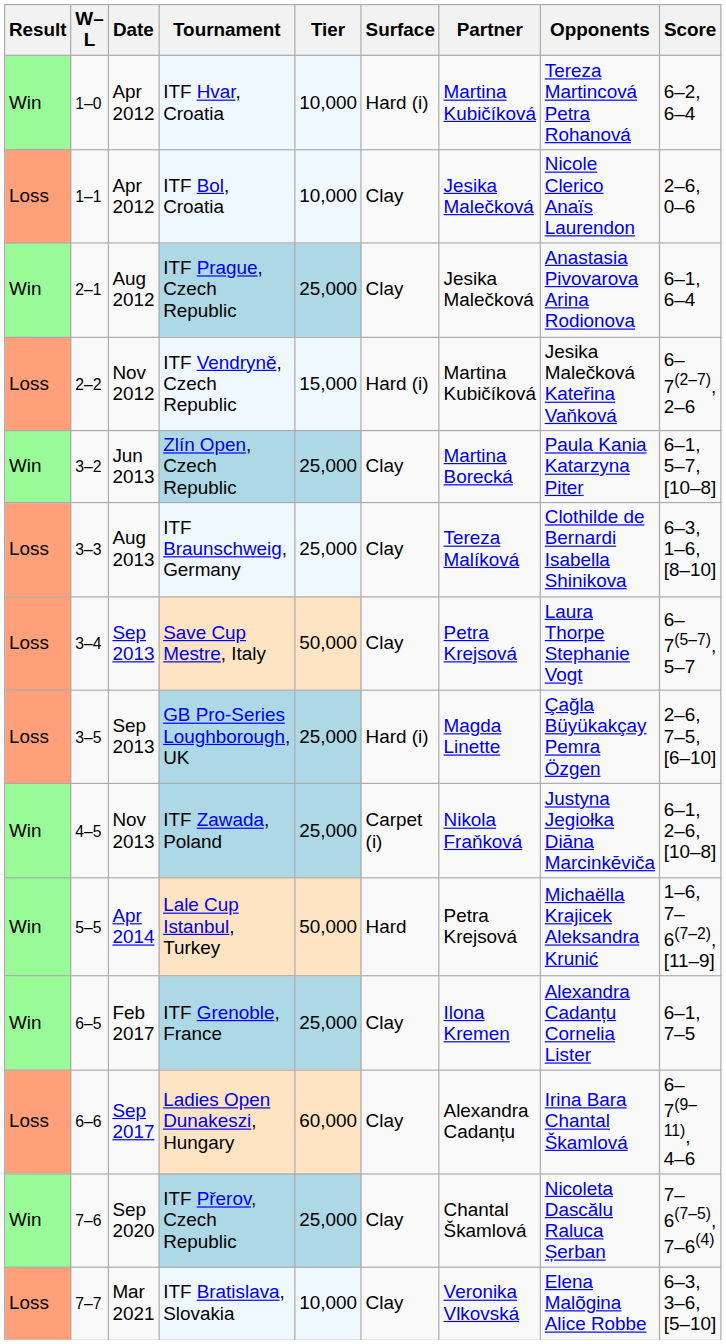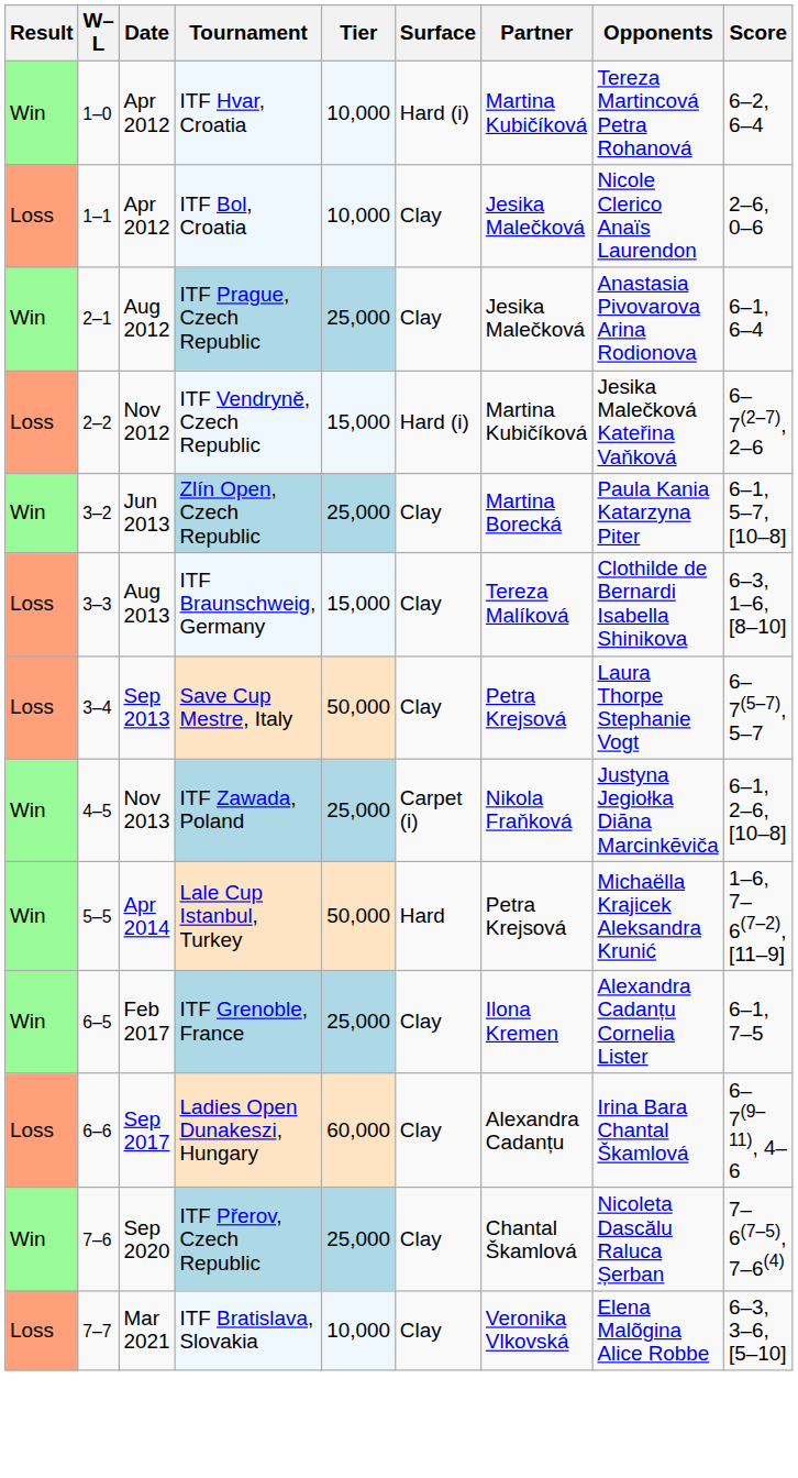 <table class="sortable wikitable">
 <tr>
 <th>Result</th>
 <th class="unsortable">W–L</th>
 <th>Date</th>
 <th>Tournament</th>
 <th>Tier</th>
 <th>Surface</th>
 <th>Partner</th>
 <th>Opponents</th>
 <th class="unsortable">Score</th>
 </tr>
 <tr>
 <td style="background:#98fb98;">Win</td>
 <td><small>1–0</small></td>
 <td>Apr 2012</td>
 <td style="background:#f0f8ff;">ITF <a href='#'>Hvar</a>, Croatia</td>
 <td style="background:#f0f8ff;">10,000</td>
 <td>Hard (i)</td>
 <td> <a href='#'>Martina Kubičíková</a></td>
 <td> <a href='#'>Tereza Martincová</a> <br>  <a href='#'>Petra Rohanová</a></td>
 <td>6–2, 6–4</td>
 </tr>
 <tr>
 <td style="background:#ffa07a;">Loss</td>
 <td><small>1–1</small></td>
 <td>Apr 2012</td>
 <td style="background:#f0f8ff;">ITF <a href='#'>Bol</a>, Croatia</td>
 <td style="background:#f0f8ff;">10,000</td>
 <td>Clay</td>
 <td> <a href='#'>Jesika Malečková</a></td>
 <td> <a href='#'>Nicole Clerico</a> <br>  <a href='#'>Anaïs Laurendon</a></td>
 <td>2–6, 0–6</td>
 </tr>
 <tr>
 <td style="background:#98fb98;">Win</td>
 <td><small>2–1</small></td>
 <td>Aug 2012</td>
 <td style="background:lightblue;">ITF <a href='#'>Prague</a>, Czech Republic</td>
 <td style="background:lightblue;">25,000</td>
 <td>Clay</td>
 <td> Jesika Malečková</td>
 <td> <a href='#'>Anastasia Pivovarova</a> <br>  <a href='#'>Arina Rodionova</a></td>
 <td>6–1, 6–4</td>
 </tr>
 <tr>
 <td style="background:#ffa07a;">Loss</td>
 <td><small>2–2</small></td>
 <td>Nov 2012</td>
 <td style="background:#f0f8ff;">ITF <a href='#'>Vendryně</a>, Czech Republic</td>
 <td style="background:#f0f8ff;">15,000</td>
 <td>Hard (i)</td>
 <td> Martina Kubičíková</td>
 <td> Jesika Malečková <br>  <a href='#'>Kateřina Vaňková</a></td>
 <td>6–7<sup>(2–7)</sup>, 2–6</td>
 </tr>
 <tr>
 <td style="background:#98fb98;">Win</td>
 <td><small>3–2</small></td>
 <td>Jun 2013</td>
 <td style="background:lightblue;"><a href='#'>Zlín Open</a>, Czech Republic</td>
 <td style="background:lightblue;">25,000</td>
 <td>Clay</td>
 <td> <a href='#'>Martina Borecká</a></td>
 <td> <a href='#'>Paula Kania</a> <br>  <a href='#'>Katarzyna Piter</a></td>
 <td>6–1, 5–7, [10–8]</td>
 </tr>
 <tr>
 <td style="background:#ffa07a;">Loss</td>
 <td><small>3–3</small></td>
 <td>Aug 2013</td>
 <td style="background:#f0f8ff;">ITF <a href='#'>Braunschweig</a>, Germany</td>
-<td style="background:#f0f8ff;">25,000</td>
+<td style="background:#f0f8ff;">15,000</td>
 <td>Clay</td>
 <td> <a href='#'>Tereza Malíková</a></td>
 <td> <a href='#'>Clothilde de Bernardi</a> <br>  <a href='#'>Isabella Shinikova</a></td>
 <td>6–3, 1–6, [8–10]</td>
 </tr>
 <tr>
 <td style="background:#ffa07a;">Loss</td>
 <td><small>3–4</small></td>
 <td><a href='#'>Sep 2013</a></td>
 <td style="background:#ffe4c4;"><a href='#'>Save Cup Mestre</a>, Italy</td>
 <td style="background:#ffe4c4;">50,000</td>
 <td>Clay</td>
 <td> <a href='#'>Petra Krejsová</a></td>
 <td> <a href='#'>Laura Thorpe</a> <br>  <a href='#'>Stephanie Vogt</a></td>
 <td>6–7<sup>(5–7)</sup>, 5–7</td>
-</tr>
-<tr>
-<td style="background:#ffa07a;">Loss</td>
-<td><small>3–5</small></td>
-<td>Sep 2013</td>
-<td style="background:lightblue;"><a href='#'>GB Pro-Series Loughborough</a>, UK</td>
-<td style="background:lightblue;">25,000</td>
-<td>Hard (i)</td>
-<td> <a href='#'>Magda Linette</a></td>
-<td> <a href='#'>Çağla Büyükakçay</a> <br>  <a href='#'>Pemra Özgen</a></td>
-<td>2–6, 7–5, [6–10]</td>
 </tr>
 <tr>
 <td style="background:#98fb98;">Win</td>
 <td><small>4–5</small></td>
 <td>Nov 2013</td>
 <td style="background:lightblue;">ITF <a href='#'>Zawada</a>, Poland</td>
 <td style="background:lightblue;">25,000</td>
 <td>Carpet (i)</td>
 <td> <a href='#'>Nikola Fraňková</a></td>
 <td> <a href='#'>Justyna Jegiołka</a> <br>  <a href='#'>Diāna Marcinkēviča</a></td>
 <td>6–1, 2–6, [10–8]</td>
 </tr>
 <tr>
 <td style="background:#98fb98;">Win</td>
 <td><small>5–5</small></td>
 <td><a href='#'>Apr 2014</a></td>
 <td style="background:#ffe4c4;"><a href='#'>Lale Cup Istanbul</a>, Turkey</td>
 <td style="background:#ffe4c4;">50,000</td>
 <td>Hard</td>
 <td> Petra Krejsová</td>
 <td> <a href='#'>Michaëlla Krajicek</a> <br>  <a href='#'>Aleksandra Krunić</a></td>
 <td>1–6, 7–6<sup>(7–2)</sup>, [11–9]</td>
 </tr>
 <tr>
 <td style="background:#98fb98;">Win</td>
 <td><small>6–5</small></td>
 <td>Feb 2017</td>
 <td style="background:lightblue;">ITF <a href='#'>Grenoble</a>, France</td>
 <td style="background:lightblue;">25,000</td>
 <td>Clay</td>
 <td> <a href='#'>Ilona Kremen</a></td>
 <td> <a href='#'>Alexandra Cadanțu</a> <br>  <a href='#'>Cornelia Lister</a></td>
 <td>6–1, 7–5</td>
 </tr>
 <tr>
 <td bgcolor=FFA07A>Loss</td>
 <td><small>6–6</small></td>
 <td><a href='#'>Sep 2017</a></td>
 <td style="background:#ffe4c4;"><a href='#'>Ladies Open Dunakeszi</a>, Hungary</td>
 <td style="background:#ffe4c4;">60,000</td>
 <td>Clay</td>
 <td> Alexandra Cadanțu</td>
 <td> <a href='#'>Irina Bara</a> <br>  <a href='#'>Chantal Škamlová</a></td>
 <td>6–7<sup>(9–11)</sup>, 4–6</td>
 </tr>
 <tr>
 <td bgcolor=98FB98>Win</td>
 <td><small>7–6</small></td>
 <td>Sep 2020</td>
 <td style="background:lightblue;">ITF <a href='#'>Přerov</a>, Czech Republic</td>
 <td style="background:lightblue;">25,000</td>
 <td>Clay</td>
 <td> Chantal Škamlová</td>
 <td> <a href='#'>Nicoleta Dascălu</a> <br>  <a href='#'>Raluca Șerban</a></td>
 <td>7–6<sup>(7–5)</sup>, 7–6<sup>(4)</sup></td>
 </tr>
 <tr>
 <td bgcolor=FFA07A>Loss</td>
 <td><small>7–7</small></td>
 <td>Mar 2021</td>
 <td style="background:#f0f8ff;">ITF <a href='#'>Bratislava</a>, Slovakia</td>
 <td style="background:#f0f8ff;">10,000</td>
 <td>Clay</td>
 <td> <a href='#'>Veronika Vlkovská</a></td>
 <td> <a href='#'>Elena Malõgina</a> <br>  <a href='#'>Alice Robbe</a></td>
 <td>6–3, 3–6, [5–10]</td>
 </tr>
 </table>
